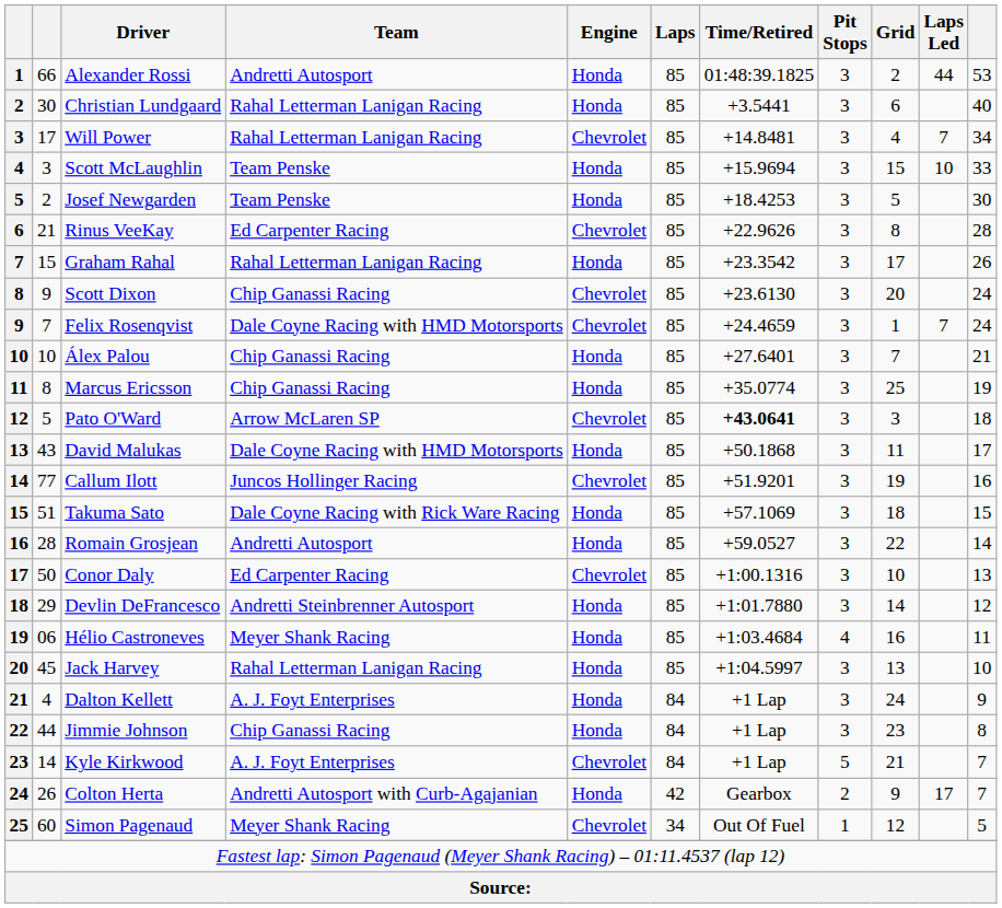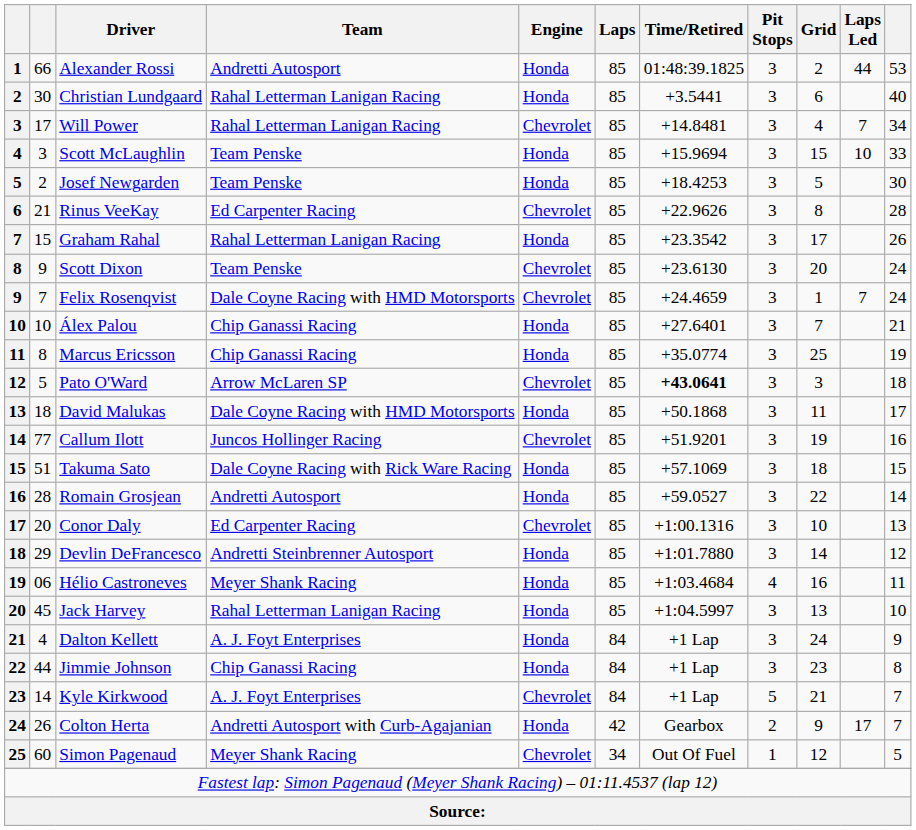 <table class="wikitable sortable" style="font-size:95%;">
 <tr>
 <th scope="col"></th>
 <th scope="col"></th>
 <th scope="col">Driver</th>
 <th scope="col">Team</th>
 <th scope="col">Engine</th>
 <th class="unsortable" scope="col">Laps</th>
 <th class="unsortable" scope="col">Time/Retired</th>
 <th scope="col">Pit<br>Stops</th>
 <th scope="col">Grid</th>
 <th scope="col">Laps<br>Led</th>
 <th scope="col"></th>
 </tr>
 <tr>
 <th>1</th>
 <td align="center">66</td>
 <td> <a href='#'>Alexander Rossi</a></td>
 <td><a href='#'>Andretti Autosport</a></td>
 <td><a href='#'>Honda</a></td>
 <td align="center">85</td>
 <td align="center">01:48:39.1825</td>
 <td align="center">3</td>
 <td align="center">2</td>
 <td align="center">44</td>
 <td align="center">53</td>
 </tr>
 <tr>
 <th>2</th>
 <td align="center">30</td>
 <td> <a href='#'>Christian Lundgaard</a> <strong></strong></td>
 <td><a href='#'>Rahal Letterman Lanigan Racing</a></td>
 <td><a href='#'>Honda</a></td>
 <td align="center">85</td>
 <td align="center">+3.5441</td>
 <td align="center">3</td>
 <td align="center">6</td>
 <td align="center"></td>
 <td align="center">40</td>
 </tr>
 <tr>
 <th>3</th>
 <td align="center">17</td>
 <td> <a href='#'>Will Power</a> <strong></strong></td>
 <td><a href='#'>Rahal Letterman Lanigan Racing</a></td>
 <td><a href='#'>Chevrolet</a></td>
 <td align="center">85</td>
 <td align="center">+14.8481</td>
 <td align="center">3</td>
 <td align="center">4</td>
 <td align="center">7</td>
 <td align="center">34</td>
 </tr>
 <tr>
 <th>4</th>
 <td align="center">3</td>
 <td> <a href='#'>Scott McLaughlin</a></td>
 <td><a href='#'>Team Penske</a></td>
 <td><a href='#'>Honda</a></td>
 <td align="center">85</td>
 <td align="center">+15.9694</td>
 <td align="center">3</td>
 <td align="center">15</td>
 <td align="center">10</td>
 <td align="center">33</td>
 </tr>
 <tr>
 <th>5</th>
 <td align="center">2</td>
 <td> <a href='#'>Josef Newgarden</a> <strong></strong></td>
 <td><a href='#'>Team Penske</a></td>
 <td><a href='#'>Honda</a></td>
 <td align="center">85</td>
 <td align="center">+18.4253</td>
 <td align="center">3</td>
 <td align="center">5</td>
 <td align="center"></td>
 <td align="center">30</td>
 </tr>
 <tr>
 <th>6</th>
 <td align="center">21</td>
 <td> <a href='#'>Rinus VeeKay</a> <strong></strong></td>
 <td><a href='#'>Ed Carpenter Racing</a></td>
 <td><a href='#'>Chevrolet</a></td>
 <td align="center">85</td>
 <td align="center">+22.9626</td>
 <td align="center">3</td>
 <td align="center">8</td>
 <td align="center"></td>
 <td align="center">28</td>
 </tr>
 <tr>
 <th>7</th>
 <td align="center">15</td>
 <td> <a href='#'>Graham Rahal</a></td>
 <td><a href='#'>Rahal Letterman Lanigan Racing</a></td>
 <td><a href='#'>Honda</a></td>
 <td align="center">85</td>
 <td align="center">+23.3542</td>
 <td align="center">3</td>
 <td align="center">17</td>
 <td align="center"></td>
 <td align="center">26</td>
 </tr>
 <tr>
 <th>8</th>
 <td align="center">9</td>
 <td> <a href='#'>Scott Dixon</a> <strong></strong></td>
-<td><a href='#'>Chip Ganassi Racing</a></td>
+<td><a href='#'>Team Penske</a></td>
 <td><a href='#'>Chevrolet</a></td>
 <td align="center">85</td>
 <td align="center">+23.6130</td>
 <td align="center">3</td>
 <td align="center">20</td>
 <td align="center"></td>
 <td align="center">24</td>
 </tr>
 <tr>
 <th>9</th>
 <td align="center">7</td>
 <td> <a href='#'>Felix Rosenqvist</a></td>
 <td><a href='#'>Dale Coyne Racing</a> with <a href='#'>HMD Motorsports</a></td>
 <td><a href='#'>Chevrolet</a></td>
 <td align="center">85</td>
 <td align="center">+24.4659</td>
 <td align="center">3</td>
 <td align="center">1</td>
 <td align="center">7</td>
 <td align="center">24</td>
 </tr>
 <tr>
 <th>10</th>
 <td align="center">10</td>
 <td> <a href='#'>Álex Palou</a></td>
 <td><a href='#'>Chip Ganassi Racing</a></td>
 <td><a href='#'>Honda</a></td>
 <td align="center">85</td>
 <td align="center">+27.6401</td>
 <td align="center">3</td>
 <td align="center">7</td>
 <td align="center"></td>
 <td align="center">21</td>
 </tr>
 <tr>
 <th>11</th>
 <td align="center">8</td>
 <td> <a href='#'>Marcus Ericsson</a></td>
 <td><a href='#'>Chip Ganassi Racing</a></td>
 <td><a href='#'>Honda</a></td>
 <td align="center">85</td>
 <td align="center">+35.0774</td>
 <td align="center">3</td>
 <td align="center">25</td>
 <td align="center"></td>
 <td align="center">19</td>
 </tr>
 <tr>
 <th>12</th>
 <td align="center">5</td>
 <td> <a href='#'>Pato O'Ward</a></td>
 <td><a href='#'>Arrow McLaren SP</a></td>
 <td><a href='#'>Chevrolet</a></td>
 <td align="center">85</td>
 <td align="center"><strong>+43.0641</strong></td>
 <td align="center">3</td>
 <td align="center">3</td>
 <td align="center"></td>
 <td align="center">18</td>
 </tr>
 <tr>
 <th>13</th>
-<td align="center">43</td>
+<td align="center">18</td>
 <td> <a href='#'>David Malukas</a> <strong></strong></td>
 <td><a href='#'>Dale Coyne Racing</a> with <a href='#'>HMD Motorsports</a></td>
 <td><a href='#'>Honda</a></td>
 <td align="center">85</td>
 <td align="center">+50.1868</td>
 <td align="center">3</td>
 <td align="center">11</td>
 <td align="center"></td>
 <td align="center">17</td>
 </tr>
 <tr>
 <th>14</th>
 <td align="center">77</td>
 <td> <a href='#'>Callum Ilott</a> <strong></strong></td>
 <td><a href='#'>Juncos Hollinger Racing</a></td>
 <td><a href='#'>Chevrolet</a></td>
 <td align="center">85</td>
 <td align="center">+51.9201</td>
 <td align="center">3</td>
 <td align="center">19</td>
 <td align="center"></td>
 <td align="center">16</td>
 </tr>
 <tr>
 <th>15</th>
 <td align="center">51</td>
 <td> <a href='#'>Takuma Sato</a></td>
 <td><a href='#'>Dale Coyne Racing</a> with <a href='#'>Rick Ware Racing</a></td>
 <td><a href='#'>Honda</a></td>
 <td align="center">85</td>
 <td align="center">+57.1069</td>
 <td align="center">3</td>
 <td align="center">18</td>
 <td align="center"></td>
 <td align="center">15</td>
 </tr>
 <tr>
 <th>16</th>
 <td align="center">28</td>
 <td> <a href='#'>Romain Grosjean</a></td>
 <td><a href='#'>Andretti Autosport</a></td>
 <td><a href='#'>Honda</a></td>
 <td align="center">85</td>
 <td align="center">+59.0527</td>
 <td align="center">3</td>
 <td align="center">22</td>
 <td align="center"></td>
 <td align="center">14</td>
 </tr>
 <tr>
 <th>17</th>
-<td align="center">50</td>
+<td align="center">20</td>
 <td> <a href='#'>Conor Daly</a></td>
 <td><a href='#'>Ed Carpenter Racing</a></td>
 <td><a href='#'>Chevrolet</a></td>
 <td align="center">85</td>
 <td align="center">+1:00.1316</td>
 <td align="center">3</td>
 <td align="center">10</td>
 <td align="center"></td>
 <td align="center">13</td>
 </tr>
 <tr>
 <th>18</th>
 <td align="center">29</td>
 <td> <a href='#'>Devlin DeFrancesco</a> <strong></strong></td>
 <td><a href='#'>Andretti Steinbrenner Autosport</a></td>
 <td><a href='#'>Honda</a></td>
 <td align="center">85</td>
 <td align="center">+1:01.7880</td>
 <td align="center">3</td>
 <td align="center">14</td>
 <td align="center"></td>
 <td align="center">12</td>
 </tr>
 <tr>
 <th>19</th>
 <td align="center">06</td>
 <td> <a href='#'>Hélio Castroneves</a></td>
 <td><a href='#'>Meyer Shank Racing</a></td>
 <td><a href='#'>Honda</a></td>
 <td align="center">85</td>
 <td align="center">+1:03.4684</td>
 <td align="center">4</td>
 <td align="center">16</td>
 <td align="center"></td>
 <td align="center">11</td>
 </tr>
 <tr>
 <th>20</th>
 <td align="center">45</td>
 <td> <a href='#'>Jack Harvey</a></td>
 <td><a href='#'>Rahal Letterman Lanigan Racing</a></td>
 <td><a href='#'>Honda</a></td>
 <td align="center">85</td>
 <td align="center">+1:04.5997</td>
 <td align="center">3</td>
 <td align="center">13</td>
 <td align="center"></td>
 <td align="center">10</td>
 </tr>
 <tr>
 <th>21</th>
 <td align="center">4</td>
 <td> <a href='#'>Dalton Kellett</a></td>
 <td><a href='#'>A. J. Foyt Enterprises</a></td>
 <td><a href='#'>Honda</a></td>
 <td align="center">84</td>
 <td align="center">+1 Lap</td>
 <td align="center">3</td>
 <td align="center">24</td>
 <td align="center"></td>
 <td align="center">9</td>
 </tr>
 <tr>
 <th>22</th>
 <td align="center">44</td>
 <td> <a href='#'>Jimmie Johnson</a></td>
 <td><a href='#'>Chip Ganassi Racing</a></td>
 <td><a href='#'>Honda</a></td>
 <td align="center">84</td>
 <td align="center">+1 Lap</td>
 <td align="center">3</td>
 <td align="center">23</td>
 <td align="center"></td>
 <td align="center">8</td>
 </tr>
 <tr>
 <th>23</th>
 <td align="center">14</td>
 <td> <a href='#'>Kyle Kirkwood</a> <strong></strong></td>
 <td><a href='#'>A. J. Foyt Enterprises</a></td>
 <td><a href='#'>Chevrolet</a></td>
 <td align="center">84</td>
 <td align="center">+1 Lap</td>
 <td align="center">5</td>
 <td align="center">21</td>
 <td align="center"></td>
 <td align="center">7</td>
 </tr>
 <tr>
 <th>24</th>
 <td align="center">26</td>
 <td> <a href='#'>Colton Herta</a> <strong></strong></td>
 <td><a href='#'>Andretti Autosport</a> with <a href='#'>Curb-Agajanian</a></td>
 <td><a href='#'>Honda</a></td>
 <td align="center">42</td>
 <td align="center">Gearbox</td>
 <td align="center">2</td>
 <td align="center">9</td>
 <td align="center">17</td>
 <td align="center">7</td>
 </tr>
 <tr>
 <th>25</th>
 <td align="center">60</td>
 <td> <a href='#'>Simon Pagenaud</a> <strong></strong></td>
 <td><a href='#'>Meyer Shank Racing</a></td>
 <td><a href='#'>Chevrolet</a></td>
 <td align="center">34</td>
 <td align="center">Out Of Fuel</td>
 <td align="center">1</td>
 <td align="center">12</td>
 <td align="center"></td>
 <td align="center">5</td>
 </tr>
 <tr>
 </tr>
 <tr class="sortbottom">
 <td colspan="11" style="text-align:center"><em><a href='#'>Fastest lap</a>:  <a href='#'>Simon Pagenaud</a> (<a href='#'>Meyer Shank Racing</a>) – 01:11.4537 (lap 12)</em></td>
 </tr>
 <tr class="sortbottom">
 <th colspan="11">Source:</th>
 </tr>
 </table>
